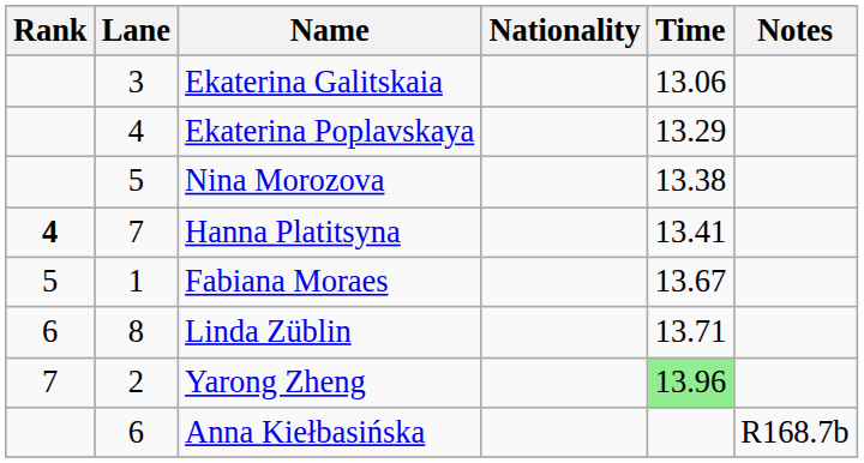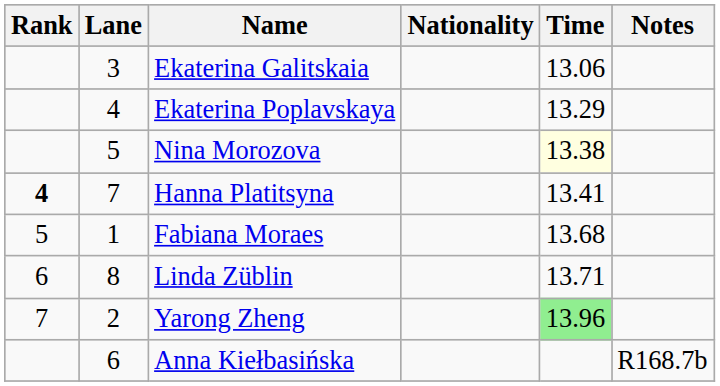 <table class="wikitable sortable" style="text-align:center">
 <tr>
 <th>Rank</th>
 <th>Lane</th>
 <th>Name</th>
 <th>Nationality</th>
 <th>Time</th>
 <th>Notes</th>
 </tr>
 <tr>
 <td></td>
 <td>3</td>
 <td align=left><a href='#'>Ekaterina Galitskaia</a></td>
 <td align=left></td>
 <td>13.06</td>
 <td></td>
 </tr>
 <tr>
 <td></td>
 <td>4</td>
 <td align=left><a href='#'>Ekaterina Poplavskaya</a></td>
 <td align=left></td>
 <td>13.29</td>
 <td></td>
 </tr>
 <tr>
 <td></td>
 <td>5</td>
 <td align=left><a href='#'>Nina Morozova</a></td>
 <td align=left></td>
-<td>13.38</td>
+<td style="background: lightyellow;">13.38</td>
 <td></td>
 </tr>
 <tr>
 <td><strong>4</strong></td>
 <td>7</td>
 <td align=left><a href='#'>Hanna Platitsyna</a></td>
 <td align=left></td>
 <td>13.41</td>
 <td></td>
 </tr>
 <tr>
 <td>5</td>
 <td>1</td>
 <td align=left><a href='#'>Fabiana Moraes</a></td>
 <td align=left></td>
-<td>13.67</td>
+<td>13.68</td>
 <td></td>
 </tr>
 <tr>
 <td>6</td>
 <td>8</td>
 <td align=left><a href='#'>Linda Züblin</a></td>
 <td align=left></td>
 <td>13.71</td>
 <td></td>
 </tr>
 <tr>
 <td>7</td>
 <td>2</td>
 <td align=left><a href='#'>Yarong Zheng</a></td>
 <td align=left></td>
 <td style="background: lightgreen;">13.96</td>
 <td></td>
 </tr>
 <tr>
 <td></td>
 <td>6</td>
 <td align=left><a href='#'>Anna Kiełbasińska</a></td>
 <td align=left></td>
 <td></td>
 <td>R168.7b</td>
 </tr>
 </table>
